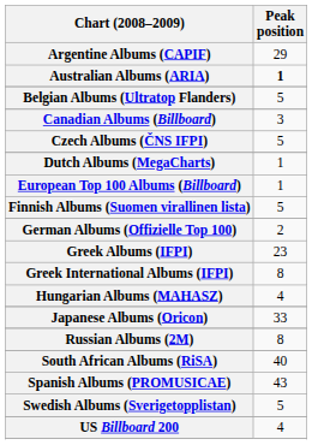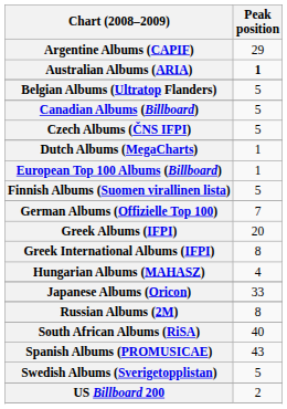 <table class="wikitable sortable plainrowheaders">
 <tr>
 <th scope="col">Chart (2008–2009)</th>
 <th scope="col">Peak<br>position</th>
 </tr>
 <tr>
 <th scope="row">Argentine Albums (<a href='#'>CAPIF</a>)</th>
 <td style="text-align:center;">29</td>
 </tr>
 <tr>
 <th scope="row">Australian Albums (<a href='#'>ARIA</a>)</th>
 <td style="text-align:center;"><strong>1</strong></td>
 </tr>
 <tr>
 </tr>
 <tr>
 <th scope="row">Belgian Albums (<a href='#'>Ultratop</a> Flanders)</th>
 <td style="text-align:center;">5</td>
 </tr>
 <tr>
 </tr>
 <tr>
 <th scope="row"><a href='#'>Canadian Albums</a> (<em><a href='#'>Billboard</a></em>)</th>
-<td style="text-align:center;">3</td>
+<td style="text-align:center;">5</td>
 </tr>
 <tr>
 <th scope="row">Czech Albums (<a href='#'>ČNS IFPI</a>)</th>
 <td style="text-align:center;">5</td>
 </tr>
 <tr>
 </tr>
 <tr>
 <th scope="row">Dutch Albums (<a href='#'>MegaCharts</a>)</th>
 <td style="text-align:center;">1</td>
 </tr>
 <tr>
 <th scope="row"><a href='#'>European Top 100 Albums</a> (<em><a href='#'>Billboard</a></em>)</th>
 <td style="text-align:center;">1</td>
 </tr>
 <tr>
 <th scope="row">Finnish Albums (<a href='#'>Suomen virallinen lista</a>)</th>
 <td style="text-align:center;">5</td>
 </tr>
 <tr>
 </tr>
 <tr>
 <th scope="row">German Albums (<a href='#'>Offizielle Top 100</a>)</th>
-<td style="text-align:center;">2</td>
+<td style="text-align:center;">7</td>
 </tr>
 <tr>
 <th scope="row">Greek Albums (<a href='#'>IFPI</a>)</th>
-<td style="text-align:center;">23</td>
+<td style="text-align:center;">20</td>
 </tr>
 <tr>
 <th scope="row">Greek International Albums (<a href='#'>IFPI</a>)</th>
 <td style="text-align:center;">8</td>
 </tr>
 <tr>
 <th scope="row">Hungarian Albums (<a href='#'>MAHASZ</a>)</th>
 <td style="text-align:center;">4</td>
 </tr>
 <tr>
 </tr>
 <tr>
 </tr>
 <tr>
 <th scope="row">Japanese Albums (<a href='#'>Oricon</a>)</th>
 <td align="center">33</td>
 </tr>
 <tr>
 </tr>
 <tr>
 </tr>
 <tr>
 </tr>
 <tr>
 </tr>
 <tr>
 <th scope="row">Russian Albums (<a href='#'>2M</a>)</th>
 <td style="text-align:center;">8</td>
 </tr>
 <tr>
 </tr>
 <tr>
 <th scope="row">South African Albums (<a href='#'>RiSA</a>)</th>
 <td style="text-align:center;">40</td>
 </tr>
 <tr>
 <th scope="row">Spanish Albums (<a href='#'>PROMUSICAE</a>)</th>
 <td style="text-align:center;">43</td>
 </tr>
 <tr>
 <th scope="row">Swedish Albums (<a href='#'>Sverigetopplistan</a>)</th>
 <td style="text-align:center;">5</td>
 </tr>
 <tr>
 </tr>
 <tr>
 </tr>
 <tr>
 <th scope="row">US <a href='#'><em>Billboard</em> 200</a></th>
-<td style="text-align:center;">4</td>
+<td style="text-align:center;">2</td>
 </tr>
 <tr>
 </tr>
 <tr>
 </tr>
 </table>
